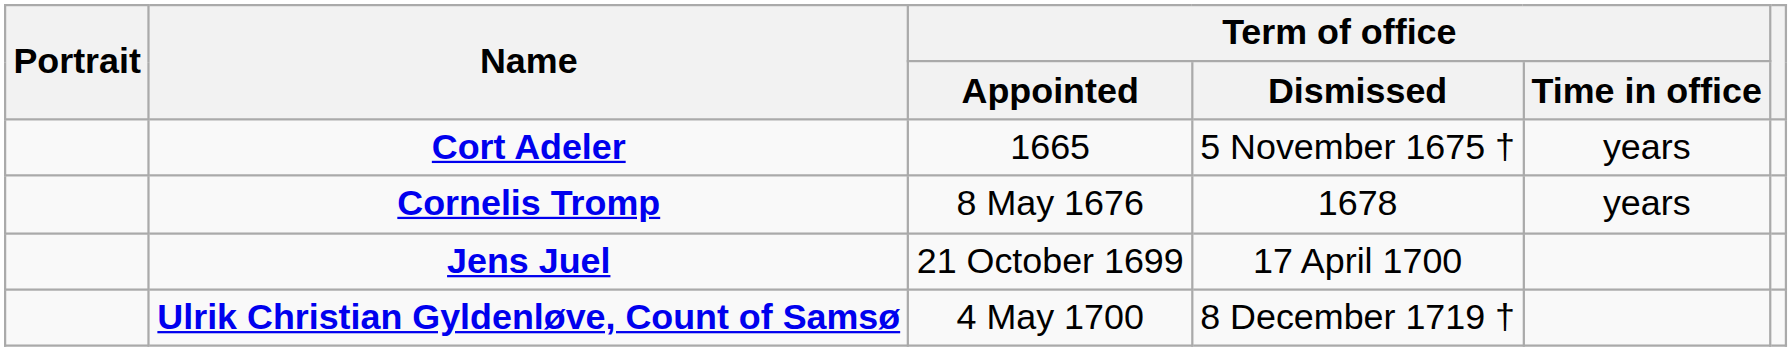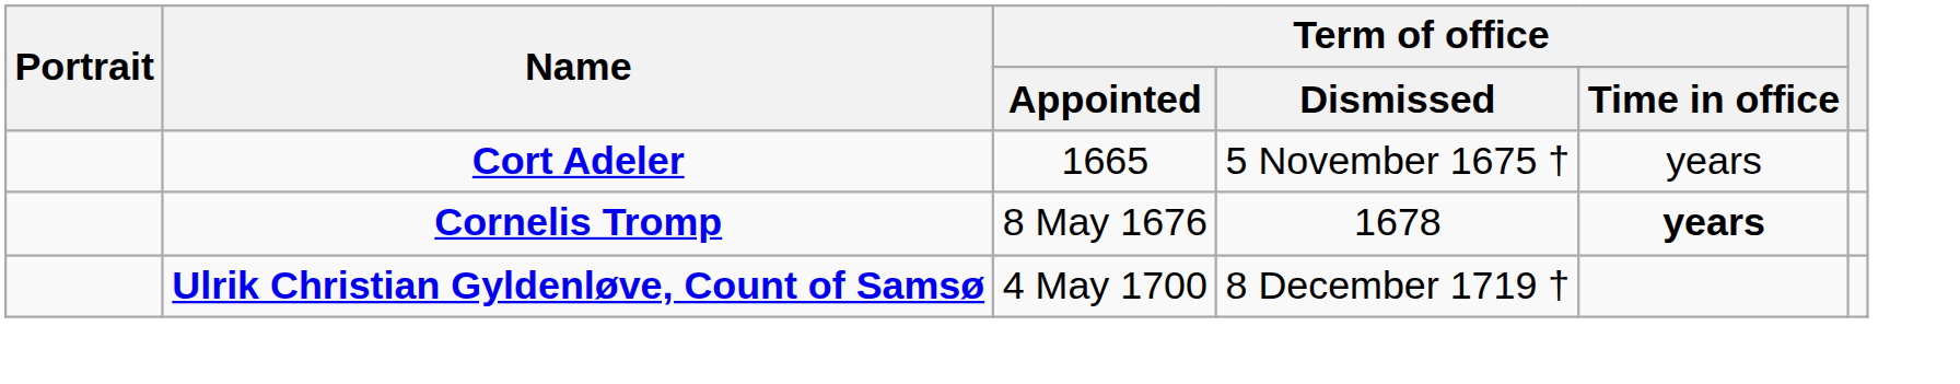 <table class="wikitable" style="text-align:center">
 <tr>
 <th rowspan=2>Portrait</th>
 <th rowspan=2>Name<br></th>
 <th colspan=3>Term of office</th>
 <th rowspan=2></th>
 </tr>
 <tr>
 <th>Appointed</th>
 <th>Dismissed</th>
 <th>Time in office</th>
 </tr>
 <tr>
 <td></td>
 <td><strong><a href='#'>Cort Adeler</a></strong><br></td>
 <td>1665</td>
 <td>5 November 1675 †</td>
 <td> years</td>
 <td></td>
 </tr>
 <tr>
 <td></td>
 <td><strong><a href='#'>Cornelis Tromp</a></strong><br></td>
 <td>8 May 1676</td>
 <td>1678</td>
-<td> years</td>
-<td></td>
-</tr>
-<tr>
-<td></td>
-<td><strong><a href='#'>Jens Juel</a></strong><br></td>
-<td>21 October 1699</td>
-<td>17 April 1700</td>
-<td></td>
+<td><strong> years</strong></td>
 <td></td>
 </tr>
 <tr>
 <td></td>
 <td><strong><a href='#'>Ulrik Christian Gyldenløve, Count of Samsø</a></strong><br></td>
 <td>4 May 1700</td>
 <td>8 December 1719 †</td>
 <td></td>
 <td></td>
 </tr>
 </table>
